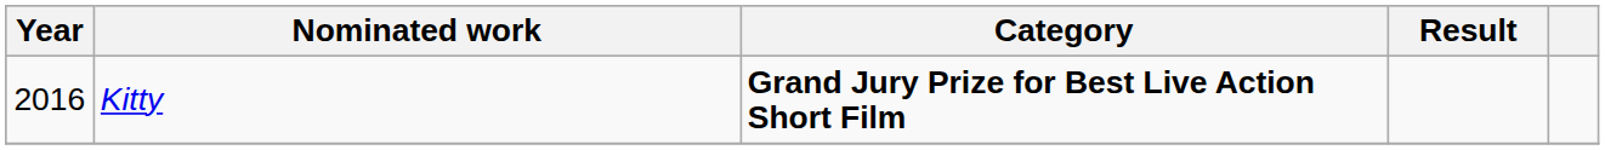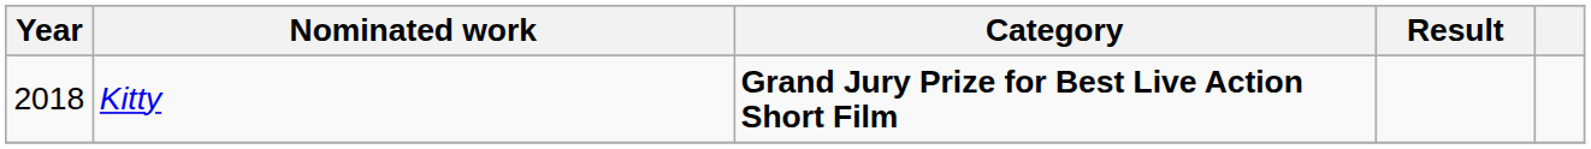 <table class="wikitable" style="width:90%;">
 <tr>
 <th width=5%>Year</th>
 <th style="width:40%;">Nominated work</th>
 <th style="width:40%;">Category</th>
 <th style="width:10%;">Result</th>
 <th width=3%></th>
 </tr>
 <tr>
-<td style="text-align:center;">2016</td>
+<td style="text-align:center;">2018</td>
 <td><em><a href='#'>Kitty</a></em></td>
 <td><strong>Grand Jury Prize for Best Live Action Short Film</strong></td>
 <td></td>
 <td style="text-align:center;"></td>
 </tr>
 <tr>
 </tr>
 </table>
